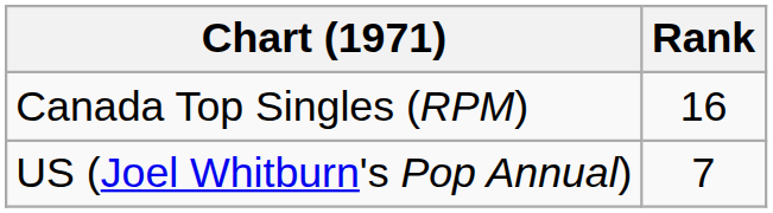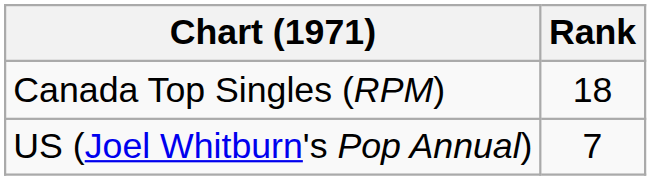 <table class="wikitable sortable">
 <tr>
 <th>Chart (1971)</th>
 <th style="text-align:center;">Rank</th>
 </tr>
 <tr>
 <td>Canada Top Singles (<em>RPM</em>)</td>
-<td style="text-align:center;">16</td>
+<td style="text-align:center;">18</td>
 </tr>
 <tr>
 <td>US (<a href='#'>Joel Whitburn</a>'s <em>Pop Annual</em>)</td>
 <td style="text-align:center;">7</td>
 </tr>
 </table>
